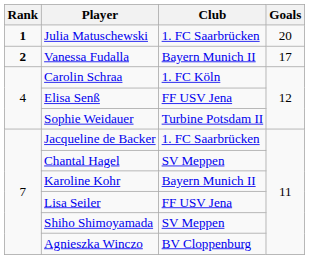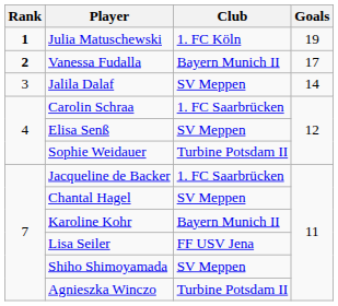 <table class="wikitable" style="text-align:center">
 <tr>
 <th>Rank</th>
 <th>Player</th>
 <th>Club</th>
 <th>Goals</th>
 </tr>
 <tr>
 <td><strong>1</strong></td>
 <td align="left"> <a href='#'>Julia Matuschewski</a></td>
-<td align="left"><a href='#'>1. FC Saarbrücken</a></td>
-<td>20</td>
+<td align="left"><a href='#'>1. FC Köln</a></td>
+<td>19</td>
 </tr>
 <tr>
 <td><strong>2</strong></td>
 <td align="left"> <a href='#'>Vanessa Fudalla</a></td>
 <td align="left"><a href='#'>Bayern Munich II</a></td>
 <td>17</td>
 </tr>
 <tr>
+<td>3</td>
+<td align="left"> <a href='#'>Jalila Dalaf</a></td>
+<td align="left"><a href='#'>SV Meppen</a></td>
+<td>14</td>
+</tr>
+<tr>
 <td rowspan=3>4</td>
 <td align="left"> <a href='#'>Carolin Schraa</a></td>
-<td align="left"><a href='#'>1. FC Köln</a></td>
+<td align="left"><a href='#'>1. FC Saarbrücken</a></td>
 <td rowspan=3>12</td>
 </tr>
 <tr>
 <td align="left"> <a href='#'>Elisa Senß</a></td>
-<td align="left"><a href='#'>FF USV Jena</a></td>
+<td align="left"><a href='#'>SV Meppen</a></td>
 </tr>
 <tr>
 <td align="left"> <a href='#'>Sophie Weidauer</a></td>
 <td align="left"><a href='#'>Turbine Potsdam II</a></td>
 </tr>
 <tr>
 <td rowspan=6>7</td>
 <td align="left"> <a href='#'>Jacqueline de Backer</a></td>
 <td align="left"><a href='#'>1. FC Saarbrücken</a></td>
 <td rowspan=6>11</td>
 </tr>
 <tr>
 <td align="left"> <a href='#'>Chantal Hagel</a></td>
 <td align="left"><a href='#'>SV Meppen</a></td>
 </tr>
 <tr>
 <td align="left"> <a href='#'>Karoline Kohr</a></td>
 <td align="left"><a href='#'>Bayern Munich II</a></td>
 </tr>
 <tr>
 <td align="left"> <a href='#'>Lisa Seiler</a></td>
 <td align="left"><a href='#'>FF USV Jena</a></td>
 </tr>
 <tr>
 <td align="left"> <a href='#'>Shiho Shimoyamada</a></td>
 <td align="left"><a href='#'>SV Meppen</a></td>
 </tr>
 <tr>
 <td align="left"> <a href='#'>Agnieszka Winczo</a></td>
-<td align="left"><a href='#'>BV Cloppenburg</a></td>
+<td align="left"><a href='#'>Turbine Potsdam II</a></td>
 </tr>
 </table>
